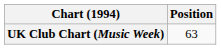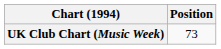 <table class="wikitable plainrowheaders" style="text-align:center">
 <tr>
 <th>Chart (1994)</th>
 <th>Position</th>
 </tr>
 <tr>
 <th scope="row">UK Club Chart (<em>Music Week</em>)</th>
-<td>63</td>
+<td>73</td>
 </tr>
 </table>
